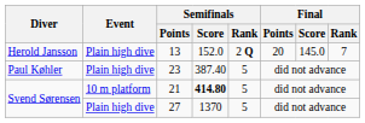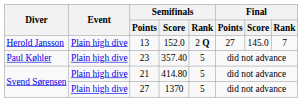 <table class=wikitable style="font-size:90%">
 <tr>
 <th rowspan=2>Diver</th>
 <th rowspan=2>Event</th>
 <th colspan=3>Semifinals</th>
 <th colspan=3>Final</th>
 </tr>
 <tr>
 <th>Points</th>
 <th>Score</th>
 <th>Rank</th>
 <th>Points</th>
 <th>Score</th>
 <th>Rank</th>
 </tr>
 <tr>
 <td><a href='#'>Herold Jansson</a></td>
 <td><a href='#'>Plain high dive</a></td>
 <td align=center>13</td>
 <td align=center>152.0</td>
 <td align=center>2 <strong>Q</strong></td>
-<td align=center>20</td>
+<td align=center>27</td>
 <td align=center>145.0</td>
 <td align=center>7</td>
 </tr>
 <tr>
 <td><a href='#'>Paul Køhler</a></td>
 <td><a href='#'>Plain high dive</a></td>
 <td align=center>23</td>
-<td align=center>387.40</td>
+<td align=center>357.40</td>
 <td align=center>5</td>
 <td align=center colspan=3>did not advance</td>
 </tr>
 <tr>
 <td rowspan=2><a href='#'>Svend Sørensen</a></td>
-<td><a href='#'>10 m platform</a></td>
+<td><a href='#'>Plain high dive</a></td>
 <td align=center>21</td>
-<td align=center><strong>414.80</strong></td>
+<td align=center>414.80</td>
 <td align=center>5</td>
 <td align=center colspan=3>did not advance</td>
 </tr>
 <tr>
 <td><a href='#'>Plain high dive</a></td>
 <td align=center>27</td>
 <td align=center>1370</td>
 <td align=center>5</td>
 <td align=center colspan=3>did not advance</td>
 </tr>
 </table>
